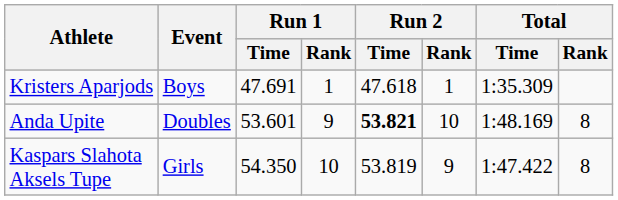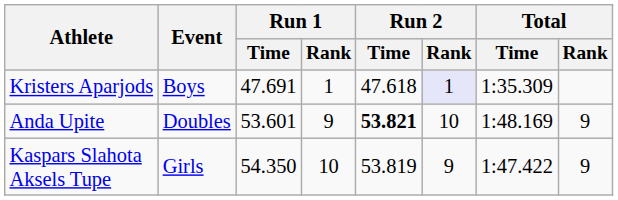 <table class="wikitable" style="font-size:90%">
 <tr>
 <th rowspan="2">Athlete</th>
 <th rowspan="2">Event</th>
 <th colspan="2">Run 1</th>
 <th colspan="2">Run 2</th>
 <th colspan="2">Total</th>
 </tr>
 <tr style="font-size:95%">
 <th>Time</th>
 <th>Rank</th>
 <th>Time</th>
 <th>Rank</th>
 <th>Time</th>
 <th>Rank</th>
 </tr>
 <tr align=center>
 <td align=left><a href='#'>Kristers Aparjods</a></td>
 <td align=left><a href='#'>Boys</a></td>
 <td>47.691</td>
 <td>1</td>
 <td>47.618</td>
-<td>1</td>
+<td style="background: lavender;">1</td>
 <td>1:35.309</td>
 <td></td>
 </tr>
 <tr align=center>
 <td align=left><a href='#'>Anda Upite</a></td>
 <td align=left><a href='#'>Doubles</a></td>
 <td>53.601</td>
 <td>9</td>
 <td><strong>53.821</strong></td>
 <td>10</td>
 <td>1:48.169</td>
-<td>8</td>
+<td>9</td>
 </tr>
 <tr align=center>
 <td align=left><a href='#'>Kaspars Slahota</a><br><a href='#'>Aksels Tupe</a></td>
 <td align=left><a href='#'>Girls</a></td>
 <td>54.350</td>
 <td>10</td>
 <td>53.819</td>
 <td>9</td>
 <td>1:47.422</td>
-<td>8</td>
+<td>9</td>
 </tr>
 </table>
